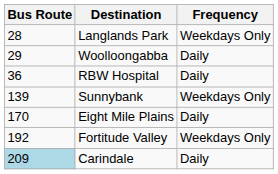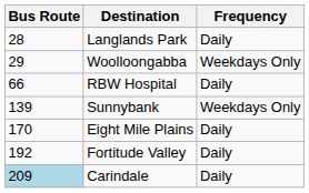 <table class="wikitable">
 <tr>
 <th>Bus Route</th>
 <th>Destination</th>
 <th>Frequency</th>
 </tr>
 <tr>
 <td>28</td>
 <td>Langlands Park</td>
-<td>Weekdays Only</td>
+<td>Daily</td>
 </tr>
 <tr>
 <td>29</td>
 <td>Woolloongabba</td>
-<td>Daily</td>
+<td>Weekdays Only</td>
 </tr>
 <tr>
-<td>36</td>
+<td>66</td>
 <td>RBW Hospital</td>
 <td>Daily</td>
 </tr>
 <tr>
 <td>139</td>
 <td>Sunnybank</td>
 <td>Weekdays Only</td>
 </tr>
 <tr>
 <td>170</td>
 <td>Eight Mile Plains</td>
 <td>Daily</td>
 </tr>
 <tr>
 <td>192</td>
 <td>Fortitude Valley</td>
-<td>Weekdays Only</td>
+<td>Daily</td>
 </tr>
 <tr>
 <td style="background: lightblue;">209</td>
 <td>Carindale</td>
 <td>Daily</td>
 </tr>
 </table>
